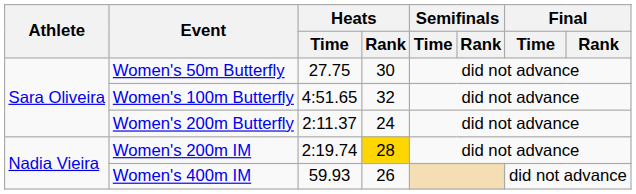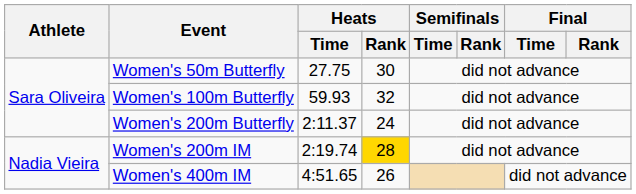 <table class=wikitable style="font-size:90%">
 <tr>
 <th rowspan="2">Athlete</th>
 <th rowspan="2">Event</th>
 <th colspan="2">Heats</th>
 <th colspan="2">Semifinals</th>
 <th colspan="2">Final</th>
 </tr>
 <tr>
 <th>Time</th>
 <th>Rank</th>
 <th>Time</th>
 <th>Rank</th>
 <th>Time</th>
 <th>Rank</th>
 </tr>
 <tr>
 <td rowspan="3"><a href='#'>Sara Oliveira</a></td>
 <td><a href='#'>Women's 50m Butterfly</a></td>
 <td align=center>27.75</td>
 <td align=center>30</td>
 <td align=center colspan=4>did not advance</td>
 </tr>
 <tr>
 <td><a href='#'>Women's 100m Butterfly</a></td>
-<td align=center>4:51.65</td>
+<td align=center>59.93</td>
 <td align=center>32</td>
 <td align=center colspan=4>did not advance</td>
 </tr>
 <tr>
 <td><a href='#'>Women's 200m Butterfly</a></td>
 <td align=center>2:11.37</td>
 <td align=center>24</td>
 <td align=center colspan=4>did not advance</td>
 </tr>
 <tr>
 <td rowspan="2"><a href='#'>Nadia Vieira</a></td>
 <td><a href='#'>Women's 200m IM</a></td>
 <td align=center>2:19.74</td>
 <td align=center style="background: gold;">28</td>
 <td align=center colspan=4>did not advance</td>
 </tr>
 <tr>
 <td><a href='#'>Women's 400m IM</a></td>
-<td align=center>59.93</td>
+<td align=center>4:51.65</td>
 <td align=center>26</td>
 <td colspan= 2 bgcolor="wheat"></td>
 <td align=center colspan=2>did not advance</td>
 </tr>
 </table>
